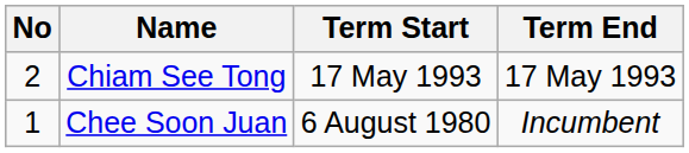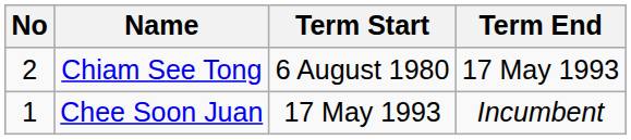 <table class="wikitable" style="text-align:center;">
 <tr>
 <th>No</th>
 <th>Name</th>
 <th>Term Start</th>
 <th>Term End</th>
 </tr>
 <tr>
 <td>2</td>
 <td><a href='#'>Chiam See Tong</a></td>
-<td>17 May 1993</td>
+<td>6 August 1980</td>
 <td>17 May 1993</td>
 </tr>
 <tr>
 <td>1</td>
 <td><a href='#'>Chee Soon Juan</a></td>
-<td>6 August 1980</td>
+<td>17 May 1993</td>
 <td><em>Incumbent</em></td>
 </tr>
 </table>
